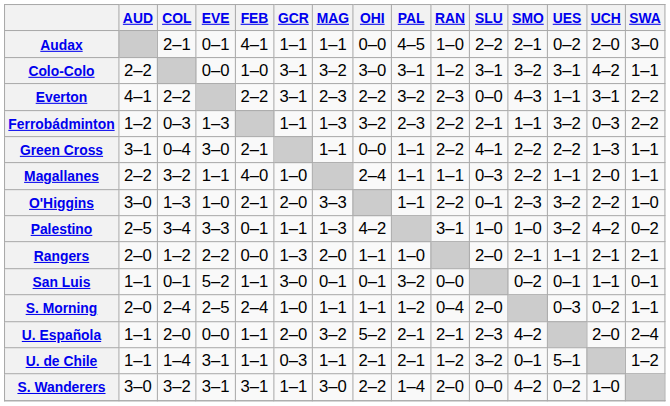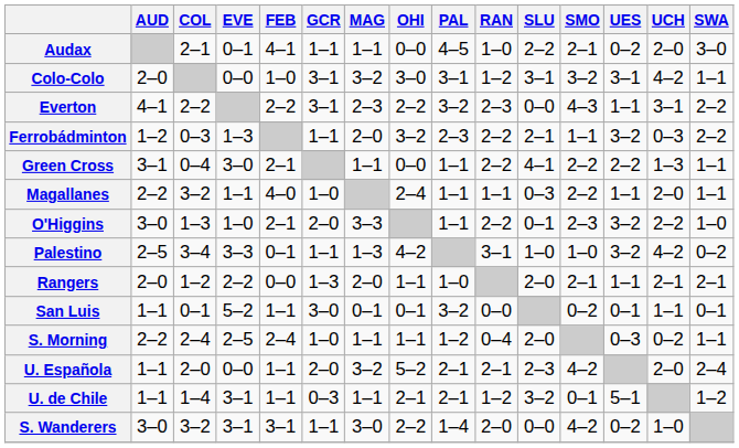 <table class="wikitable" style="text-align:center">
 <tr>
 <th width="90"> </th>
 <th width="30"><small><a href='#'>AUD</a></small></th>
 <th width="30"><small><a href='#'>COL</a></small></th>
 <th width="30"><small><a href='#'>EVE</a></small></th>
 <th width="30"><small><a href='#'>FEB</a></small></th>
 <th width="30"><small><a href='#'>GCR</a></small></th>
 <th width="30"><small><a href='#'>MAG</a></small></th>
 <th width="30"><small><a href='#'>OHI</a></small></th>
 <th width="30"><small><a href='#'>PAL</a></small></th>
 <th width="30"><small><a href='#'>RAN</a></small></th>
 <th width="30"><small><a href='#'>SLU</a></small></th>
 <th width="30"><small><a href='#'>SMO</a></small></th>
 <th width="30"><small><a href='#'>UES</a></small></th>
 <th width="30"><small><a href='#'>UCH</a></small></th>
 <th width="30"><small><a href='#'>SWA</a></small></th>
 </tr>
 <tr>
 <th><small><a href='#'>Audax</a></small></th>
 <td bgcolor="#CCCCCC"></td>
 <td>2–1</td>
 <td>0–1</td>
 <td>4–1</td>
 <td>1–1</td>
 <td>1–1</td>
 <td>0–0</td>
 <td>4–5</td>
 <td>1–0</td>
 <td>2–2</td>
 <td>2–1</td>
 <td>0–2</td>
 <td>2–0</td>
 <td>3–0</td>
 </tr>
 <tr>
 <th><small><a href='#'>Colo-Colo</a></small></th>
-<td>2–2</td>
+<td>2–0</td>
 <td bgcolor="#CCCCCC"></td>
 <td>0–0</td>
 <td>1–0</td>
 <td>3–1</td>
 <td>3–2</td>
 <td>3–0</td>
 <td>3–1</td>
 <td>1–2</td>
 <td>3–1</td>
 <td>3–2</td>
 <td>3–1</td>
 <td>4–2</td>
 <td>1–1</td>
 </tr>
 <tr>
 <th><small><a href='#'>Everton</a></small></th>
 <td>4–1</td>
 <td>2–2</td>
 <td bgcolor="#CCCCCC"></td>
 <td>2–2</td>
 <td>3–1</td>
 <td>2–3</td>
 <td>2–2</td>
 <td>3–2</td>
 <td>2–3</td>
 <td>0–0</td>
 <td>4–3</td>
 <td>1–1</td>
 <td>3–1</td>
 <td>2–2</td>
 </tr>
 <tr>
 <th><small><a href='#'>Ferrobádminton</a></small></th>
 <td>1–2</td>
 <td>0–3</td>
 <td>1–3</td>
 <td bgcolor="#CCCCCC"></td>
 <td>1–1</td>
-<td>1–3</td>
+<td>2–0</td>
 <td>3–2</td>
 <td>2–3</td>
 <td>2–2</td>
 <td>2–1</td>
 <td>1–1</td>
 <td>3–2</td>
 <td>0–3</td>
 <td>2–2</td>
 </tr>
 <tr>
 <th><small><a href='#'>Green Cross</a></small></th>
 <td>3–1</td>
 <td>0–4</td>
 <td>3–0</td>
 <td>2–1</td>
 <td bgcolor="#CCCCCC"></td>
 <td>1–1</td>
 <td>0–0</td>
 <td>1–1</td>
 <td>2–2</td>
 <td>4–1</td>
 <td>2–2</td>
 <td>2–2</td>
 <td>1–3</td>
 <td>1–1</td>
 </tr>
 <tr>
 <th><small><a href='#'>Magallanes</a></small></th>
 <td>2–2</td>
 <td>3–2</td>
 <td>1–1</td>
 <td>4–0</td>
 <td>1–0</td>
 <td bgcolor="#CCCCCC"></td>
 <td>2–4</td>
 <td>1–1</td>
 <td>1–1</td>
 <td>0–3</td>
 <td>2–2</td>
 <td>1–1</td>
 <td>2–0</td>
 <td>1–1</td>
 </tr>
 <tr>
 <th><small><a href='#'>O'Higgins</a></small></th>
 <td>3–0</td>
 <td>1–3</td>
 <td>1–0</td>
 <td>2–1</td>
 <td>2–0</td>
 <td>3–3</td>
 <td bgcolor="#CCCCCC"></td>
 <td>1–1</td>
 <td>2–2</td>
 <td>0–1</td>
 <td>2–3</td>
 <td>3–2</td>
 <td>2–2</td>
 <td>1–0</td>
 </tr>
 <tr>
 <th><small><a href='#'>Palestino</a></small></th>
 <td>2–5</td>
 <td>3–4</td>
 <td>3–3</td>
 <td>0–1</td>
 <td>1–1</td>
 <td>1–3</td>
 <td>4–2</td>
 <td bgcolor="#CCCCCC"></td>
 <td>3–1</td>
 <td>1–0</td>
 <td>1–0</td>
 <td>3–2</td>
 <td>4–2</td>
 <td>0–2</td>
 </tr>
 <tr>
 <th><small><a href='#'>Rangers</a></small></th>
 <td>2–0</td>
 <td>1–2</td>
 <td>2–2</td>
 <td>0–0</td>
 <td>1–3</td>
 <td>2–0</td>
 <td>1–1</td>
 <td>1–0</td>
 <td bgcolor="#CCCCCC"></td>
 <td>2–0</td>
 <td>2–1</td>
 <td>1–1</td>
 <td>2–1</td>
 <td>2–1</td>
 </tr>
 <tr>
 <th><small><a href='#'>San Luis</a></small></th>
 <td>1–1</td>
 <td>0–1</td>
 <td>5–2</td>
 <td>1–1</td>
 <td>3–0</td>
 <td>0–1</td>
 <td>0–1</td>
 <td>3–2</td>
 <td>0–0</td>
 <td bgcolor="#CCCCCC"></td>
 <td>0–2</td>
 <td>0–1</td>
 <td>1–1</td>
 <td>0–1</td>
 </tr>
 <tr>
 <th><small><a href='#'>S. Morning</a></small></th>
-<td>2–0</td>
+<td>2–2</td>
 <td>2–4</td>
 <td>2–5</td>
 <td>2–4</td>
 <td>1–0</td>
 <td>1–1</td>
 <td>1–1</td>
 <td>1–2</td>
 <td>0–4</td>
 <td>2–0</td>
 <td bgcolor="#CCCCCC"></td>
 <td>0–3</td>
 <td>0–2</td>
 <td>1–1</td>
 </tr>
 <tr>
 <th><small><a href='#'>U. Española</a></small></th>
 <td>1–1</td>
 <td>2–0</td>
 <td>0–0</td>
 <td>1–1</td>
 <td>2–0</td>
 <td>3–2</td>
 <td>5–2</td>
 <td>2–1</td>
 <td>2–1</td>
 <td>2–3</td>
 <td>4–2</td>
 <td bgcolor="#CCCCCC"></td>
 <td>2–0</td>
 <td>2–4</td>
 </tr>
 <tr>
 <th><small><a href='#'>U. de Chile</a></small></th>
 <td>1–1</td>
 <td>1–4</td>
 <td>3–1</td>
 <td>1–1</td>
 <td>0–3</td>
 <td>1–1</td>
 <td>2–1</td>
 <td>2–1</td>
 <td>1–2</td>
 <td>3–2</td>
 <td>0–1</td>
 <td>5–1</td>
 <td bgcolor="#CCCCCC"></td>
 <td>1–2</td>
 </tr>
 <tr>
 <th><small><a href='#'>S. Wanderers</a></small></th>
 <td>3–0</td>
 <td>3–2</td>
 <td>3–1</td>
 <td>3–1</td>
 <td>1–1</td>
 <td>3–0</td>
 <td>2–2</td>
 <td>1–4</td>
 <td>2–0</td>
 <td>0–0</td>
 <td>4–2</td>
 <td>0–2</td>
 <td>1–0</td>
 <td bgcolor="#CCCCCC"></td>
 </tr>
 <tr>
 </tr>
 </table>
